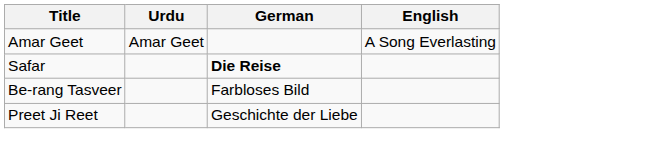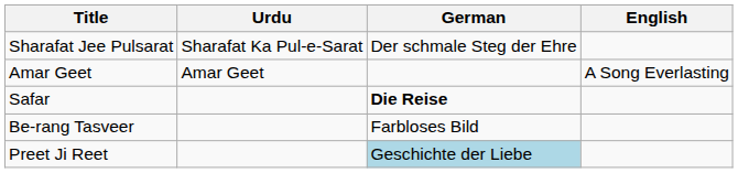 <table class="wikitable sortable">
 <tr>
 <th>Title</th>
 <th>Urdu</th>
 <th>German</th>
 <th>English</th>
+</tr>
+<tr>
+<td>Sharafat Jee Pulsarat</td>
+<td>Sharafat Ka Pul-e-Sarat</td>
+<td>Der schmale Steg der Ehre</td>
+<td></td>
 </tr>
 <tr>
 <td>Amar Geet</td>
 <td>Amar Geet</td>
 <td></td>
 <td>A Song Everlasting</td>
 </tr>
 <tr>
 <td>Safar</td>
 <td></td>
 <td><strong>Die Reise</strong></td>
 <td></td>
 </tr>
 <tr>
 <td>Be-rang Tasveer</td>
 <td></td>
 <td>Farbloses Bild</td>
 <td></td>
 </tr>
 <tr>
 <td>Preet Ji Reet</td>
 <td></td>
-<td>Geschichte der Liebe</td>
+<td style="background: lightblue;">Geschichte der Liebe</td>
 <td></td>
 </tr>
 </table>
